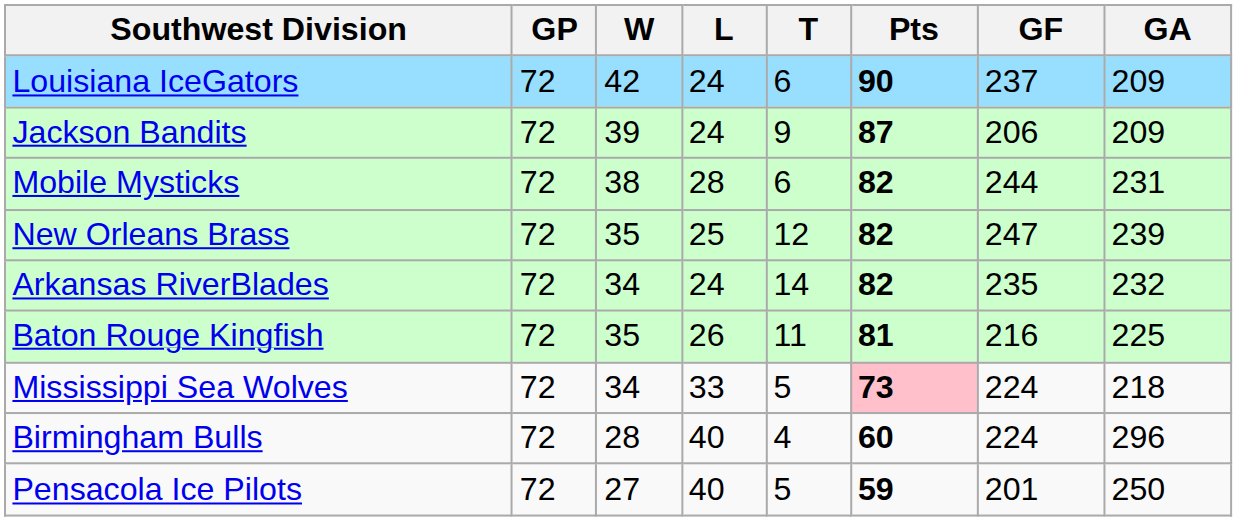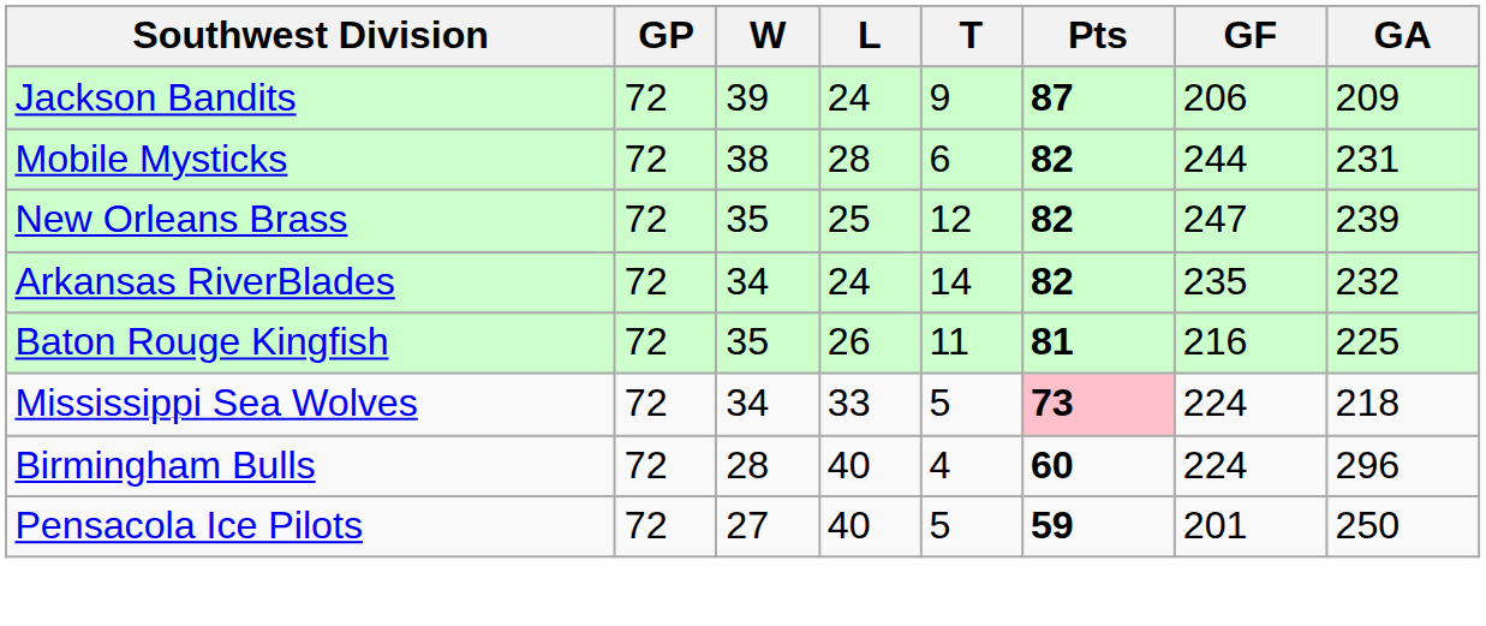 <table class="wikitable">
 <tr>
 <th bgcolor="#DDDDFF" width="30%">Southwest Division</th>
 <th bgcolor="#DDDDFF" width="5%">GP</th>
 <th bgcolor="#DDDDFF" width="5%">W</th>
 <th bgcolor="#DDDDFF" width="5%">L</th>
 <th bgcolor="#DDDDFF" width="5%">T</th>
 <th bgcolor="#DDDDFF" width="7.5%">Pts</th>
 <th bgcolor="#DDDDFF" width="7.5%">GF</th>
 <th bgcolor="#DDDDFF" width="7.5%">GA</th>
-</tr>
-<tr bgcolor="#97DEFF">
-<td><a href='#'>Louisiana IceGators</a></td>
-<td>72</td>
-<td>42</td>
-<td>24</td>
-<td>6</td>
-<td><strong>90</strong></td>
-<td>237</td>
-<td>209</td>
 </tr>
 <tr bgcolor="#ccffcc">
 <td><a href='#'>Jackson Bandits</a></td>
 <td>72</td>
 <td>39</td>
 <td>24</td>
 <td>9</td>
 <td><strong>87</strong></td>
 <td>206</td>
 <td>209</td>
 </tr>
 <tr bgcolor="#ccffcc">
 <td><a href='#'>Mobile Mysticks</a></td>
 <td>72</td>
 <td>38</td>
 <td>28</td>
 <td>6</td>
 <td><strong>82</strong></td>
 <td>244</td>
 <td>231</td>
 </tr>
 <tr bgcolor="#ccffcc">
 <td><a href='#'>New Orleans Brass</a></td>
 <td>72</td>
 <td>35</td>
 <td>25</td>
 <td>12</td>
 <td><strong>82</strong></td>
 <td>247</td>
 <td>239</td>
 </tr>
 <tr bgcolor="#ccffcc">
 <td><a href='#'>Arkansas RiverBlades</a></td>
 <td>72</td>
 <td>34</td>
 <td>24</td>
 <td>14</td>
 <td><strong>82</strong></td>
 <td>235</td>
 <td>232</td>
 </tr>
 <tr bgcolor="#ccffcc">
 <td><a href='#'>Baton Rouge Kingfish</a></td>
 <td>72</td>
 <td>35</td>
 <td>26</td>
 <td>11</td>
 <td><strong>81</strong></td>
 <td>216</td>
 <td>225</td>
 </tr>
 <tr>
 <td><a href='#'>Mississippi Sea Wolves</a></td>
 <td>72</td>
 <td>34</td>
 <td>33</td>
 <td>5</td>
 <td style="background: pink;"><strong>73</strong></td>
 <td>224</td>
 <td>218</td>
 </tr>
 <tr>
 <td><a href='#'>Birmingham Bulls</a></td>
 <td>72</td>
 <td>28</td>
 <td>40</td>
 <td>4</td>
 <td><strong>60</strong></td>
 <td>224</td>
 <td>296</td>
 </tr>
 <tr>
 <td><a href='#'>Pensacola Ice Pilots</a></td>
 <td>72</td>
 <td>27</td>
 <td>40</td>
 <td>5</td>
 <td><strong>59</strong></td>
 <td>201</td>
 <td>250</td>
 </tr>
 </table>
